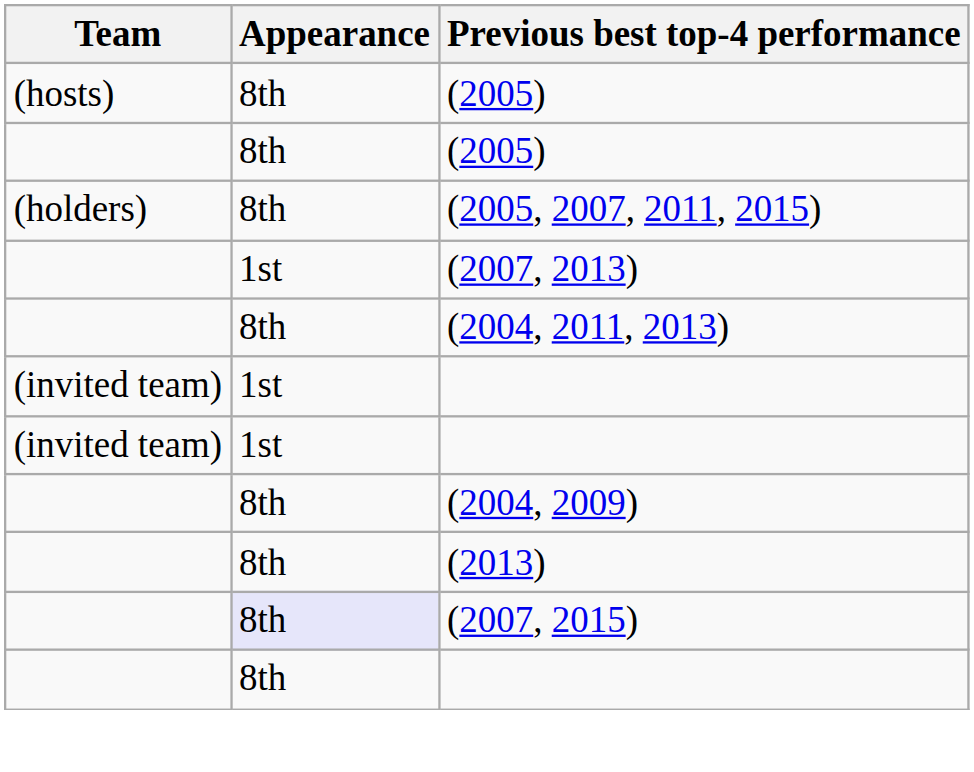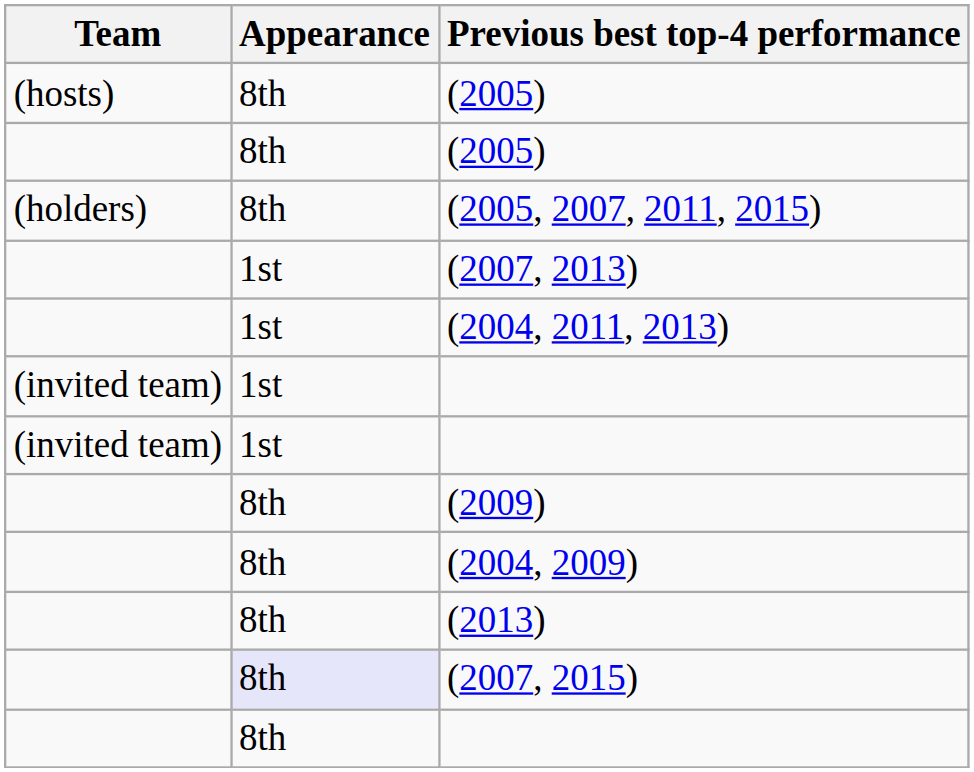 <table class="wikitable sortable" style="text-align: left;">
 <tr>
 <th>Team</th>
 <th data-sort-type="number">Appearance</th>
 <th>Previous best top-4 performance</th>
 </tr>
 <tr>
 <td> (hosts)</td>
 <td>8th</td>
 <td> (<a href='#'>2005</a>)</td>
 </tr>
 <tr>
 <td></td>
 <td>8th</td>
 <td> (<a href='#'>2005</a>)</td>
 </tr>
 <tr>
 <td> (holders)</td>
 <td>8th</td>
 <td> (<a href='#'>2005</a>, <a href='#'>2007</a>, <a href='#'>2011</a>, <a href='#'>2015</a>)</td>
 </tr>
 <tr>
 <td></td>
 <td>1st</td>
 <td> (<a href='#'>2007</a>, <a href='#'>2013</a>)</td>
 </tr>
 <tr>
 <td></td>
-<td>8th</td>
+<td>1st</td>
 <td> (<a href='#'>2004</a>, <a href='#'>2011</a>, <a href='#'>2013</a>)</td>
 </tr>
 <tr>
 <td> (invited team)</td>
 <td>1st</td>
 <td></td>
 </tr>
 <tr>
 <td> (invited team)</td>
 <td>1st</td>
 <td></td>
+</tr>
+<tr>
+<td></td>
+<td>8th</td>
+<td> (<a href='#'>2009</a>)</td>
 </tr>
 <tr>
 <td></td>
 <td>8th</td>
 <td> (<a href='#'>2004</a>, <a href='#'>2009</a>)</td>
 </tr>
 <tr>
 <td></td>
 <td>8th</td>
 <td> (<a href='#'>2013</a>)</td>
 </tr>
 <tr>
 <td></td>
 <td style="background: lavender;">8th</td>
 <td> (<a href='#'>2007</a>, <a href='#'>2015</a>)</td>
 </tr>
 <tr>
 <td></td>
 <td>8th</td>
 <td></td>
 </tr>
 </table>
